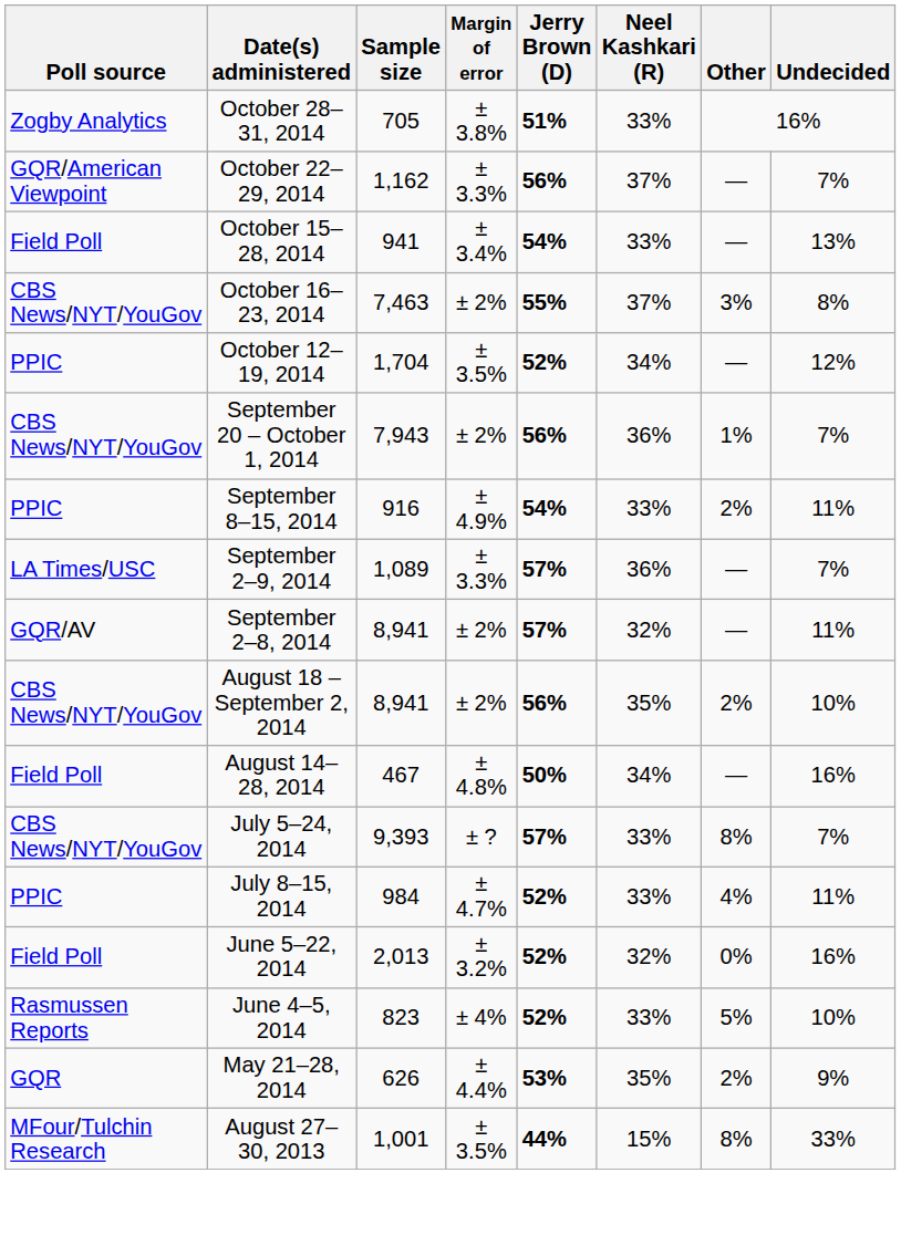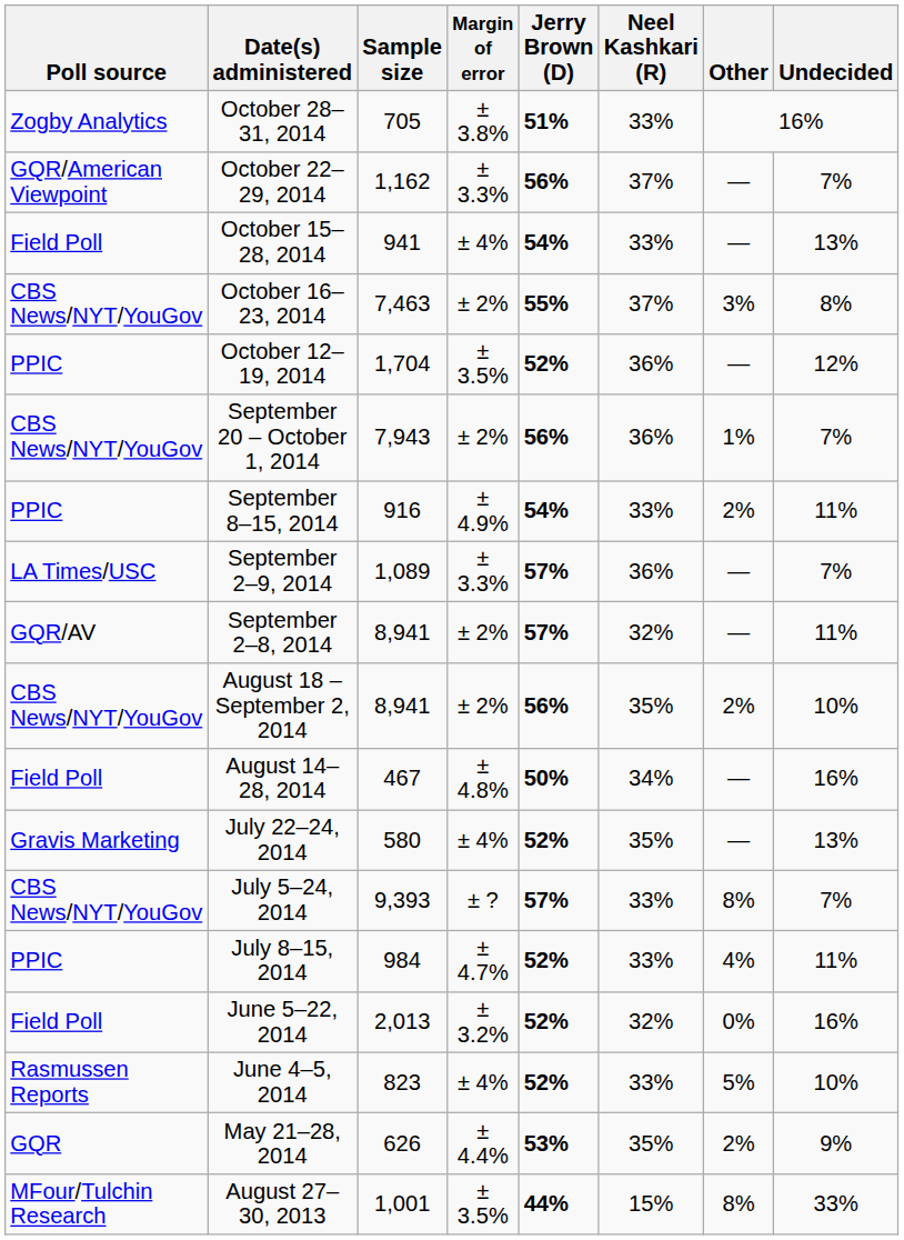 <table class="wikitable">
 <tr valign= bottom>
 <th style="width:285px;">Poll source</th>
 <th style="width:215px;">Date(s)<br>administered</th>
 <th class=small>Sample<br>size</th>
 <th class=small><small>Margin of<br>error</small></th>
 <th style="width:100px;">Jerry<br>Brown (D)</th>
 <th style="width:100px;">Neel<br>Kashkari (R)</th>
 <th style="width:40px;">Other</th>
 <th style="width:40px;">Undecided</th>
 </tr>
 <tr>
 <td><a href='#'>Zogby Analytics</a></td>
 <td align=center>October 28–31, 2014</td>
 <td align=center>705</td>
 <td align=center>± 3.8%</td>
 <td><strong>51%</strong></td>
 <td align=center>33%</td>
 <td align=center colspan=2>16%</td>
 </tr>
 <tr>
 <td><a href='#'>GQR</a>/<a href='#'>American Viewpoint</a></td>
 <td align=center>October 22–29, 2014</td>
 <td align=center>1,162</td>
 <td align=center>± 3.3%</td>
 <td><strong>56%</strong></td>
 <td align=center>37%</td>
 <td align=center>—</td>
 <td align=center>7%</td>
 </tr>
 <tr>
 <td><a href='#'>Field Poll</a></td>
 <td align=center>October 15–28, 2014</td>
 <td align=center>941</td>
-<td align=center>± 3.4%</td>
+<td align=center>± 4%</td>
 <td><strong>54%</strong></td>
 <td align=center>33%</td>
 <td align=center>—</td>
 <td align=center>13%</td>
 </tr>
 <tr>
 <td><a href='#'>CBS News</a>/<a href='#'>NYT</a>/<a href='#'>YouGov</a></td>
 <td align=center>October 16–23, 2014</td>
 <td align=center>7,463</td>
 <td align=center>± 2%</td>
 <td><strong>55%</strong></td>
 <td align=center>37%</td>
 <td align=center>3%</td>
 <td align=center>8%</td>
 </tr>
 <tr>
 <td><a href='#'>PPIC</a></td>
 <td align=center>October 12–19, 2014</td>
 <td align=center>1,704</td>
 <td align=center>± 3.5%</td>
 <td><strong>52%</strong></td>
-<td align=center>34%</td>
+<td align=center>36%</td>
 <td align=center>—</td>
 <td align=center>12%</td>
 </tr>
 <tr>
 <td><a href='#'>CBS News</a>/<a href='#'>NYT</a>/<a href='#'>YouGov</a></td>
 <td align=center>September 20 – October 1, 2014</td>
 <td align=center>7,943</td>
 <td align=center>± 2%</td>
 <td><strong>56%</strong></td>
 <td align=center>36%</td>
 <td align=center>1%</td>
 <td align=center>7%</td>
 </tr>
 <tr>
 <td><a href='#'>PPIC</a></td>
 <td align=center>September 8–15, 2014</td>
 <td align=center>916</td>
 <td align=center>± 4.9%</td>
 <td><strong>54%</strong></td>
 <td align=center>33%</td>
 <td align=center>2%</td>
 <td align=center>11%</td>
 </tr>
 <tr>
 <td><a href='#'>LA Times</a>/<a href='#'>USC</a></td>
 <td align=center>September 2–9, 2014</td>
 <td align=center>1,089</td>
 <td align=center>± 3.3%</td>
 <td><strong>57%</strong></td>
 <td align=center>36%</td>
 <td align=center>—</td>
 <td align=center>7%</td>
 </tr>
 <tr>
 <td><a href='#'>GQR</a>/AV</td>
 <td align=center>September 2–8, 2014</td>
 <td align=center>8,941</td>
 <td align=center>± 2%</td>
 <td><strong>57%</strong></td>
 <td align=center>32%</td>
 <td align=center>—</td>
 <td align=center>11%</td>
 </tr>
 <tr>
 <td><a href='#'>CBS News</a>/<a href='#'>NYT</a>/<a href='#'>YouGov</a></td>
 <td align=center>August 18 – September 2, 2014</td>
 <td align=center>8,941</td>
 <td align=center>± 2%</td>
 <td><strong>56%</strong></td>
 <td align=center>35%</td>
 <td align=center>2%</td>
 <td align=center>10%</td>
 </tr>
 <tr>
 <td><a href='#'>Field Poll</a></td>
 <td align=center>August 14–28, 2014</td>
 <td align=center>467</td>
 <td align=center>± 4.8%</td>
 <td><strong>50%</strong></td>
 <td align=center>34%</td>
 <td align=center>—</td>
 <td align=center>16%</td>
 </tr>
 <tr>
+<td><a href='#'>Gravis Marketing</a></td>
+<td align=center>July 22–24, 2014</td>
+<td align=center>580</td>
+<td align=center>± 4%</td>
+<td><strong>52%</strong></td>
+<td align=center>35%</td>
+<td align=center>—</td>
+<td align=center>13%</td>
+</tr>
+<tr>
 <td><a href='#'>CBS News</a>/<a href='#'>NYT</a>/<a href='#'>YouGov</a></td>
 <td align=center>July 5–24, 2014</td>
 <td align=center>9,393</td>
 <td align=center>± ?</td>
 <td><strong>57%</strong></td>
 <td align=center>33%</td>
 <td align=center>8%</td>
 <td align=center>7%</td>
 </tr>
 <tr>
 <td><a href='#'>PPIC</a></td>
 <td align=center>July 8–15, 2014</td>
 <td align=center>984</td>
 <td align=center>± 4.7%</td>
 <td><strong>52%</strong></td>
 <td align=center>33%</td>
 <td align=center>4%</td>
 <td align=center>11%</td>
 </tr>
 <tr>
 <td><a href='#'>Field Poll</a></td>
 <td align=center>June 5–22, 2014</td>
 <td align=center>2,013</td>
 <td align=center>± 3.2%</td>
 <td><strong>52%</strong></td>
 <td align=center>32%</td>
 <td align=center>0%</td>
 <td align=center>16%</td>
 </tr>
 <tr>
 <td><a href='#'>Rasmussen Reports</a></td>
 <td align=center>June 4–5, 2014</td>
 <td align=center>823</td>
 <td align=center>± 4%</td>
 <td><strong>52%</strong></td>
 <td align=center>33%</td>
 <td align=center>5%</td>
 <td align=center>10%</td>
 </tr>
 <tr>
 <td><a href='#'>GQR</a></td>
 <td align=center>May 21–28, 2014</td>
 <td align=center>626</td>
 <td align=center>± 4.4%</td>
 <td><strong>53%</strong></td>
 <td align=center>35%</td>
 <td align=center>2%</td>
 <td align=center>9%</td>
 </tr>
 <tr>
 <td><a href='#'>MFour</a>/<a href='#'>Tulchin Research</a></td>
 <td align=center>August 27–30, 2013</td>
 <td align=center>1,001</td>
 <td align=center>± 3.5%</td>
 <td><strong>44%</strong></td>
 <td align=center>15%</td>
 <td align=center>8%</td>
 <td align=center>33%</td>
 </tr>
 </table>
